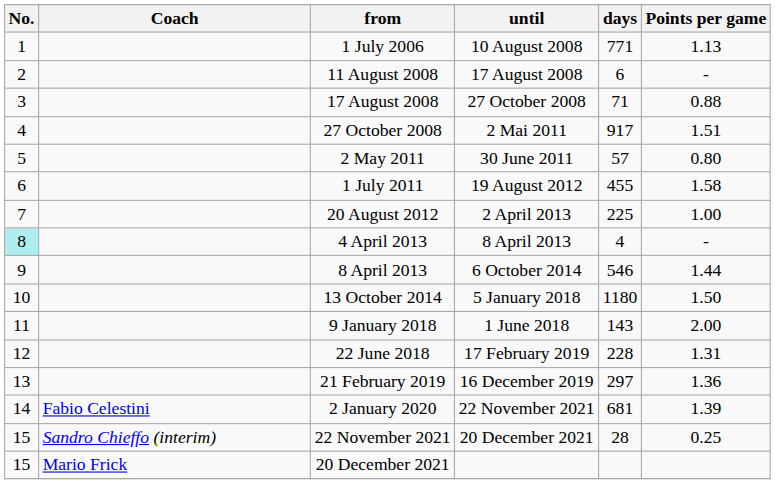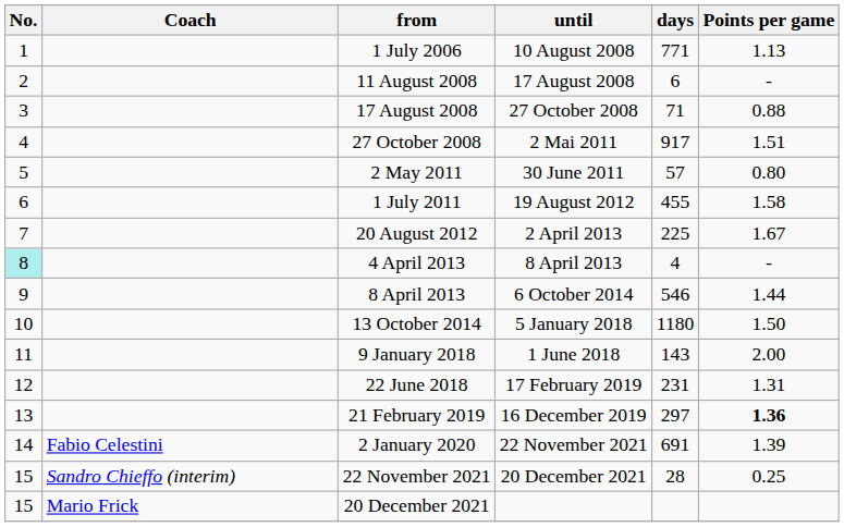 <table class="wikitable sortable" style="text-align:center">
 <tr>
 </tr>
 <tr bgcolor="#EFEFEF">
 <th>No.</th>
 <th style="width:15em">Coach</th>
 <th>from</th>
 <th>until</th>
 <th>days</th>
 <th>Points per game</th>
 </tr>
 <tr>
 <td>1</td>
 <td align=left> </td>
 <td>1 July 2006</td>
 <td>10 August 2008</td>
 <td>771</td>
 <td>1.13</td>
 </tr>
 <tr>
 <td>2</td>
 <td align=left> <em></em></td>
 <td>11 August 2008</td>
 <td>17 August 2008</td>
 <td>6</td>
 <td>-</td>
 </tr>
 <tr>
 <td>3</td>
 <td align=left> </td>
 <td>17 August 2008</td>
 <td>27 October 2008</td>
 <td>71</td>
 <td>0.88</td>
 </tr>
 <tr>
 <td>4</td>
 <td align=left> </td>
 <td>27 October 2008</td>
 <td>2 Mai 2011</td>
 <td>917</td>
 <td>1.51</td>
 </tr>
 <tr>
 <td>5</td>
 <td align=left> <em></em></td>
 <td>2 May 2011</td>
 <td>30 June 2011</td>
 <td>57</td>
 <td>0.80</td>
 </tr>
 <tr>
 <td>6</td>
 <td align=left> </td>
 <td>1 July 2011</td>
 <td>19 August 2012</td>
 <td>455</td>
 <td>1.58</td>
 </tr>
 <tr>
 <td>7</td>
 <td align=left> </td>
 <td>20 August 2012</td>
 <td>2 April 2013</td>
 <td>225</td>
-<td>1.00</td>
+<td>1.67</td>
 </tr>
 <tr>
 <td style="background: paleturquoise;">8</td>
 <td align=left> <em></em></td>
 <td>4 April 2013</td>
 <td>8 April 2013</td>
 <td>4</td>
 <td>-</td>
 </tr>
 <tr>
 <td>9</td>
 <td align=left> </td>
 <td>8 April 2013</td>
 <td>6 October 2014</td>
 <td>546</td>
 <td>1.44</td>
 </tr>
 <tr>
 <td>10</td>
 <td align=left> </td>
 <td>13 October 2014</td>
 <td>5 January 2018</td>
 <td>1180</td>
 <td>1.50</td>
 </tr>
 <tr>
 <td>11</td>
 <td align=left> </td>
 <td>9 January 2018</td>
 <td>1 June 2018</td>
 <td>143</td>
 <td>2.00</td>
 </tr>
 <tr>
 <td>12</td>
 <td align=left> </td>
 <td>22 June 2018</td>
 <td>17 February 2019</td>
-<td>228</td>
+<td>231</td>
 <td>1.31</td>
 </tr>
 <tr>
 <td>13</td>
 <td align=left> </td>
 <td>21 February 2019</td>
 <td>16 December 2019</td>
 <td>297</td>
-<td>1.36</td>
+<td><strong>1.36</strong></td>
 </tr>
 <tr>
 <td>14</td>
 <td align=left> <a href='#'>Fabio Celestini</a></td>
 <td>2 January 2020</td>
 <td>22 November 2021</td>
-<td>681</td>
+<td>691</td>
 <td>1.39</td>
 </tr>
 <tr>
 <td>15</td>
 <td align=left> <em><a href='#'>Sandro Chieffo</a> (interim)</em></td>
 <td>22 November 2021</td>
 <td>20 December 2021</td>
 <td>28</td>
 <td>0.25</td>
 </tr>
 <tr>
 <td>15</td>
 <td align=left> <a href='#'>Mario Frick</a></td>
 <td>20 December 2021</td>
 <td></td>
 <td></td>
 <td></td>
 </tr>
 <tr>
 </tr>
 </table>
